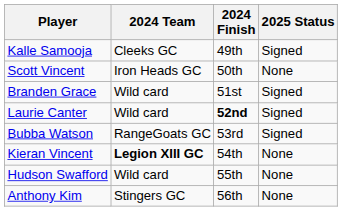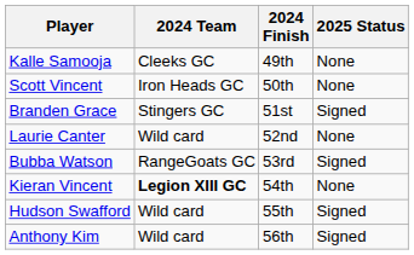 <table class="wikitable">
 <tr>
 <th>Player</th>
 <th>2024 Team</th>
 <th>2024<br>Finish</th>
 <th>2025 Status</th>
 </tr>
 <tr>
 <td> <a href='#'>Kalle Samooja</a></td>
 <td>Cleeks GC</td>
 <td>49th</td>
-<td>Signed</td>
+<td>None</td>
 </tr>
 <tr>
 <td> <a href='#'>Scott Vincent</a></td>
 <td>Iron Heads GC</td>
 <td>50th</td>
 <td>None</td>
 </tr>
 <tr>
 <td> <a href='#'>Branden Grace</a></td>
-<td>Wild card</td>
+<td>Stingers GC</td>
 <td>51st</td>
 <td>Signed</td>
 </tr>
 <tr>
 <td> <a href='#'>Laurie Canter</a></td>
 <td>Wild card</td>
-<td><strong>52nd</strong></td>
-<td>Signed</td>
+<td>52nd</td>
+<td>None</td>
 </tr>
 <tr>
 <td> <a href='#'>Bubba Watson</a></td>
 <td>RangeGoats GC</td>
 <td>53rd</td>
 <td>Signed</td>
 </tr>
 <tr>
 <td> <a href='#'>Kieran Vincent</a></td>
 <td><strong>Legion XIII GC</strong></td>
 <td>54th</td>
 <td>None</td>
 </tr>
 <tr>
 <td> <a href='#'>Hudson Swafford</a></td>
 <td>Wild card</td>
 <td>55th</td>
-<td>None</td>
+<td>Signed</td>
 </tr>
 <tr>
 <td> <a href='#'>Anthony Kim</a></td>
-<td>Stingers GC</td>
+<td>Wild card</td>
 <td>56th</td>
-<td>None</td>
+<td>Signed</td>
 </tr>
 </table>
